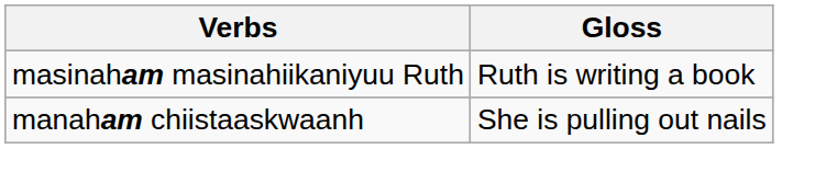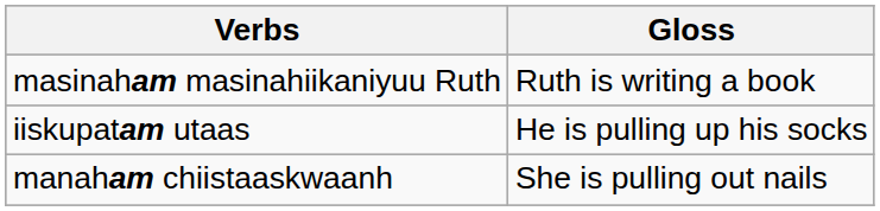 <table class="wikitable">
 <tr>
 <th>Verbs</th>
 <th>Gloss</th>
 </tr>
 <tr>
 <td>masinah<strong><em>am</em></strong> masinahiikaniyuu Ruth</td>
 <td>Ruth is writing a book</td>
 </tr>
 <tr>
+<td>iiskupat<strong><em>am</em></strong> utaas</td>
+<td>He is pulling up his socks</td>
+</tr>
+<tr>
 <td>manah<strong><em>am</em></strong> chiistaaskwaanh</td>
 <td>She is pulling out nails</td>
 </tr>
 </table>
